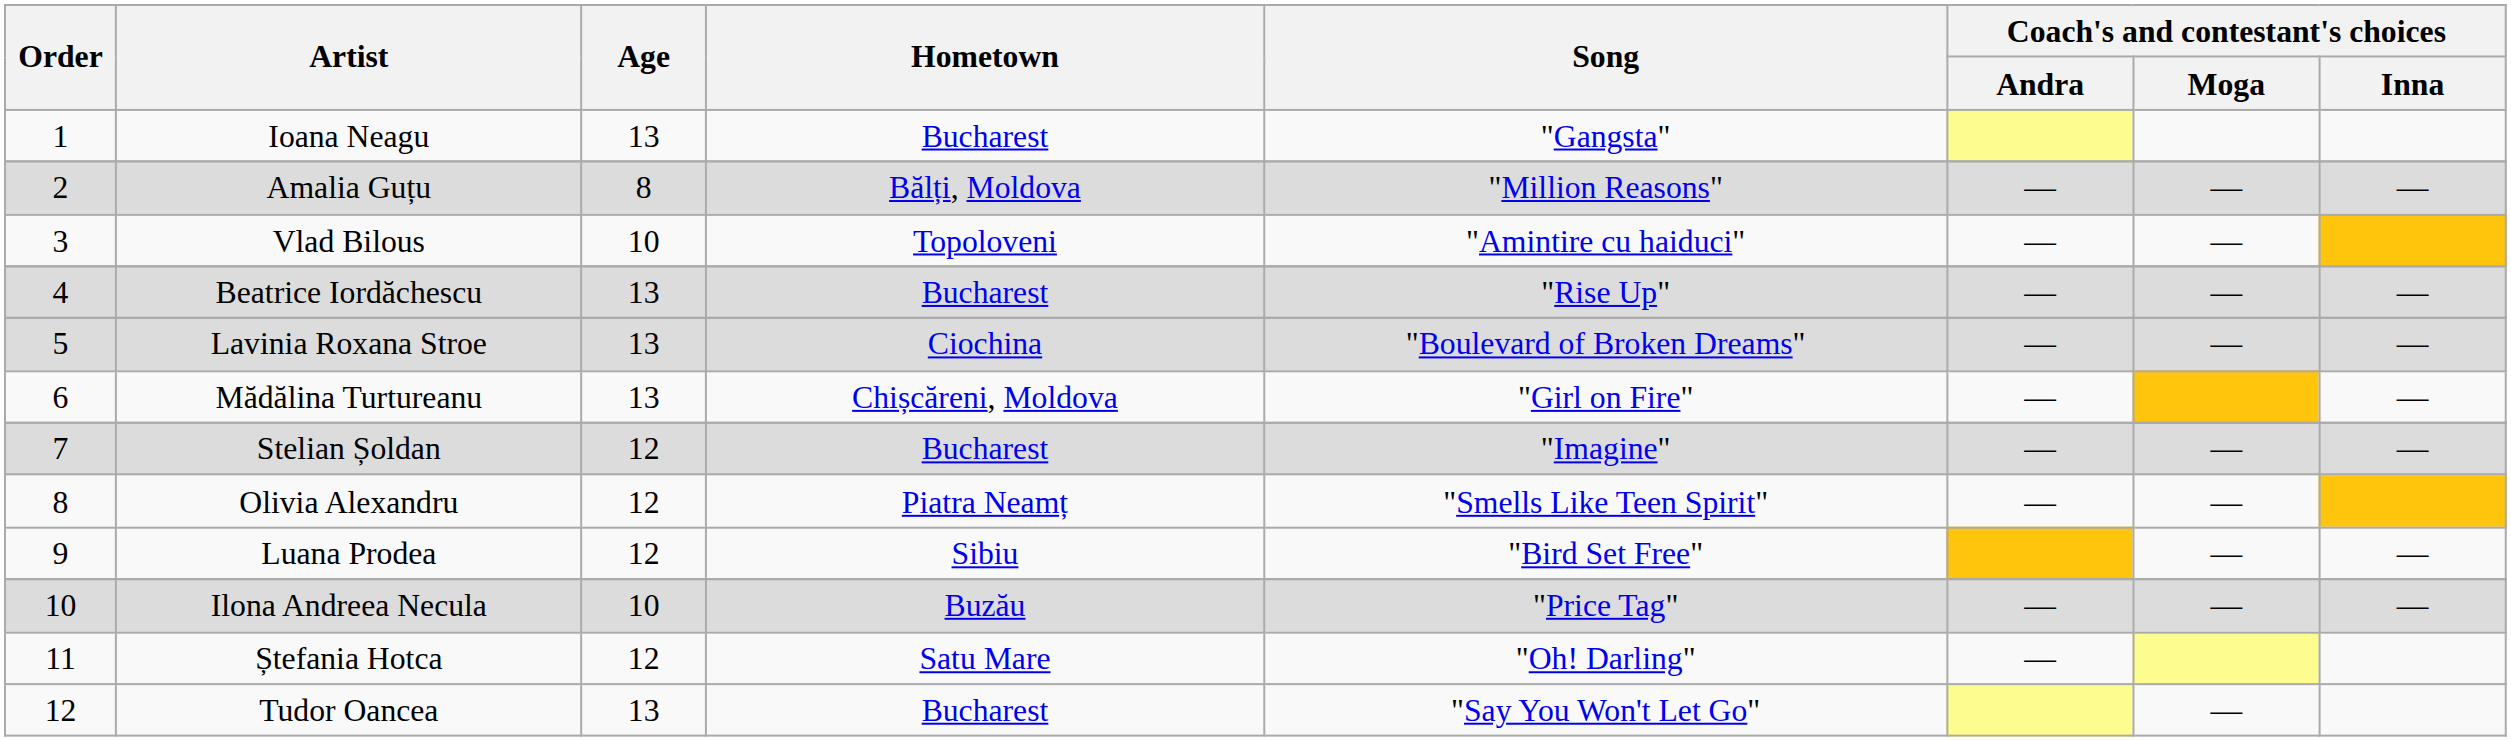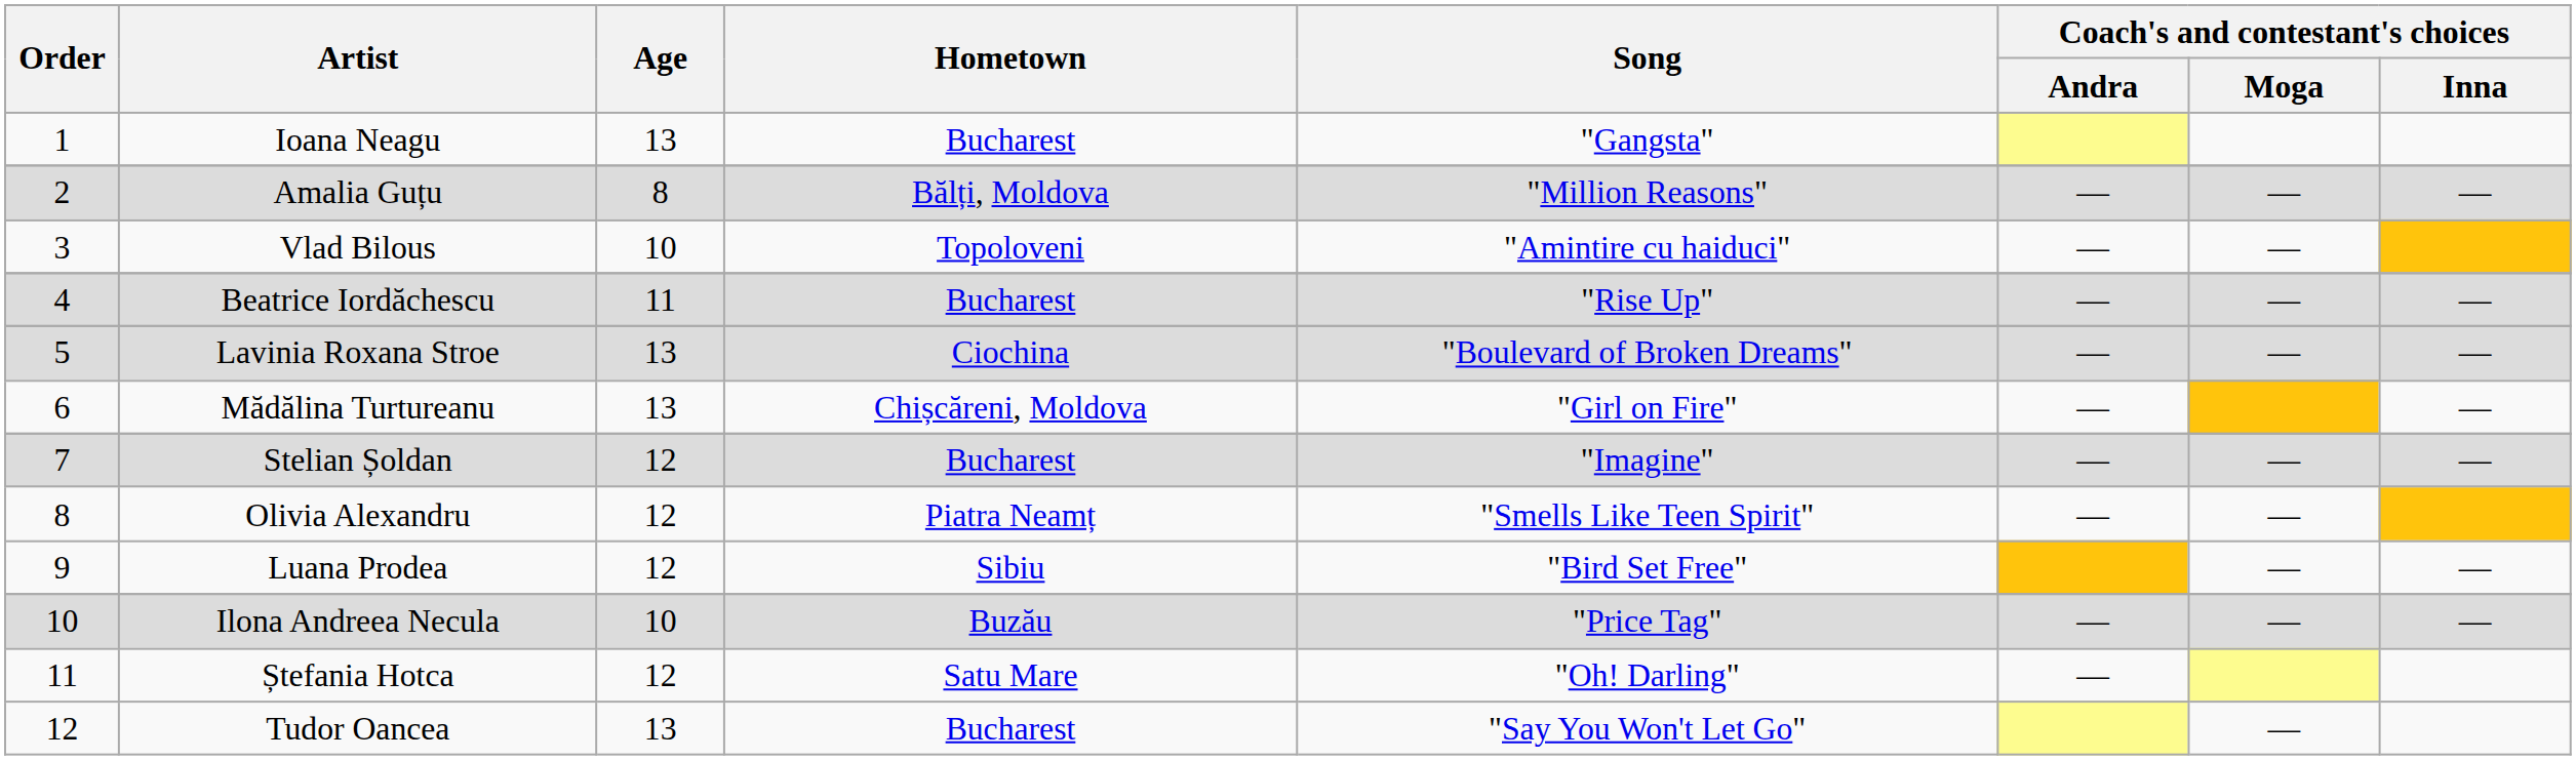 <table class="wikitable" style="text-align:center; line-height:19px; width:100%;">
 <tr>
 <th scope="col" rowspan="2" style="width:02%;">Order</th>
 <th scope="col" rowspan="2" style="width:15%;">Artist</th>
 <th scope="col" rowspan="2" style="width:04%;">Age</th>
 <th scope="col" rowspan="2" style="width:18%;">Hometown</th>
 <th scope="col" rowspan="2" style="width:22%;">Song</th>
 <th scope="col" colspan="3" style="width:18%;">Coach's and contestant's choices</th>
 </tr>
 <tr>
 <th style="width:06%;">Andra</th>
 <th style="width:06%;">Moga</th>
 <th style="width:06%;">Inna</th>
 </tr>
 <tr>
 <td>1</td>
 <td>Ioana Neagu</td>
 <td>13</td>
 <td><a href='#'>Bucharest</a></td>
 <td>"<a href='#'>Gangsta</a>"</td>
 <td bgcolor="#fdfc8f"><strong></strong></td>
 <td><strong></strong></td>
 <td><strong></strong></td>
 </tr>
 <tr>
 </tr>
 <tr bgcolor="#dcdcdc">
 <td>2</td>
 <td>Amalia Guțu</td>
 <td>8</td>
 <td><a href='#'>Bălți</a>, <a href='#'>Moldova</a></td>
 <td>"<a href='#'>Million Reasons</a>"</td>
 <td>—</td>
 <td>—</td>
 <td>—</td>
 </tr>
 <tr>
 <td>3</td>
 <td>Vlad Bilous</td>
 <td>10</td>
 <td><a href='#'>Topoloveni</a></td>
 <td>"<a href='#'>Amintire cu haiduci</a>"</td>
 <td>—</td>
 <td>—</td>
 <td bgcolor="#ffc40c"><strong></strong></td>
 </tr>
 <tr>
 </tr>
 <tr bgcolor="#dcdcdc">
 <td>4</td>
 <td>Beatrice Iordăchescu</td>
-<td>13</td>
+<td>11</td>
 <td><a href='#'>Bucharest</a></td>
 <td>"<a href='#'>Rise Up</a>"</td>
 <td>—</td>
 <td>—</td>
 <td>—</td>
 </tr>
 <tr>
 </tr>
 <tr bgcolor="#dcdcdc">
 <td>5</td>
 <td>Lavinia Roxana Stroe</td>
 <td>13</td>
 <td><a href='#'>Ciochina</a></td>
 <td>"<a href='#'>Boulevard of Broken Dreams</a>"</td>
 <td>—</td>
 <td>—</td>
 <td>—</td>
 </tr>
 <tr>
 <td>6</td>
 <td>Mădălina Turtureanu</td>
 <td>13</td>
 <td><a href='#'>Chișcăreni</a>, <a href='#'>Moldova</a></td>
 <td>"<a href='#'>Girl on Fire</a>"</td>
 <td>—</td>
 <td bgcolor="#ffc40c"><strong></strong></td>
 <td>—</td>
 </tr>
 <tr>
 </tr>
 <tr bgcolor="#dcdcdc">
 <td>7</td>
 <td>Stelian Șoldan</td>
 <td>12</td>
 <td><a href='#'>Bucharest</a></td>
 <td>"<a href='#'>Imagine</a>"</td>
 <td>—</td>
 <td>—</td>
 <td>—</td>
 </tr>
 <tr>
 <td>8</td>
 <td>Olivia Alexandru</td>
 <td>12</td>
 <td><a href='#'>Piatra Neamț</a></td>
 <td>"<a href='#'>Smells Like Teen Spirit</a>"</td>
 <td>—</td>
 <td>—</td>
 <td bgcolor="#ffc40c"><strong></strong></td>
 </tr>
 <tr>
 <td>9</td>
 <td>Luana Prodea</td>
 <td>12</td>
 <td><a href='#'>Sibiu</a></td>
 <td>"<a href='#'>Bird Set Free</a>"</td>
 <td bgcolor="#ffc40c"><strong></strong></td>
 <td>—</td>
 <td>—</td>
 </tr>
 <tr>
 </tr>
 <tr bgcolor="#dcdcdc">
 <td>10</td>
 <td>Ilona Andreea Necula</td>
 <td>10</td>
 <td><a href='#'>Buzău</a></td>
 <td>"<a href='#'>Price Tag</a>"</td>
 <td>—</td>
 <td>—</td>
 <td>—</td>
 </tr>
 <tr>
 <td>11</td>
 <td>Ștefania Hotca</td>
 <td>12</td>
 <td><a href='#'>Satu Mare</a></td>
 <td>"<a href='#'>Oh! Darling</a>"</td>
 <td>—</td>
 <td bgcolor="#fdfc8f"><strong></strong></td>
 <td><strong></strong></td>
 </tr>
 <tr>
 <td>12</td>
 <td>Tudor Oancea</td>
 <td>13</td>
 <td><a href='#'>Bucharest</a></td>
 <td>"<a href='#'>Say You Won't Let Go</a>"</td>
 <td bgcolor="#fdfc8f"><strong></strong></td>
 <td>—</td>
 <td><strong></strong></td>
 </tr>
 </table>
